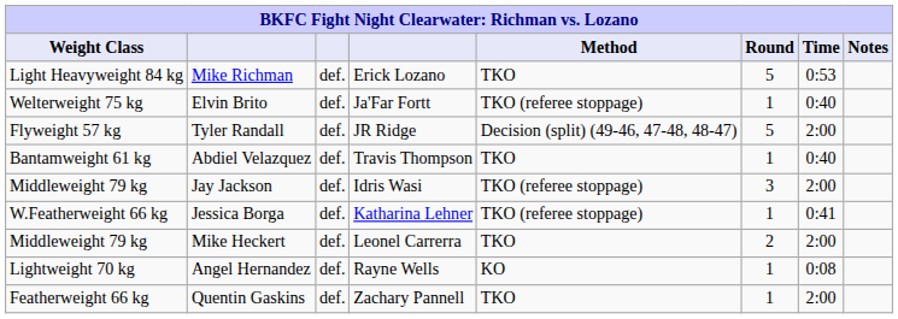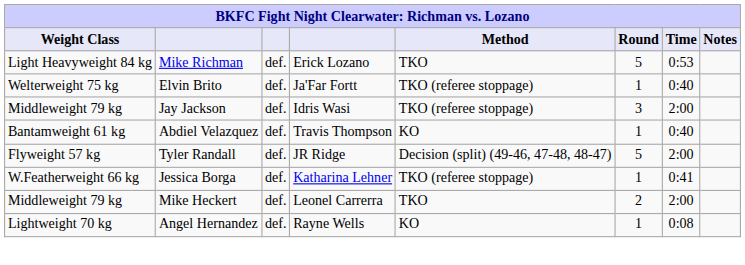 <table class="wikitable" style="font-size: 80%;">
 <tr>
 <th colspan="8" style="background-color: #ccf; color: #000080; text-align: center;"><strong>BKFC Fight Night Clearwater: Richman vs. Lozano</strong></th>
 </tr>
 <tr>
 <th colspan="1" style="background-color: #E6E8FA; color: #000000; text-align: center;">Weight Class</th>
 <th colspan="1" style="background-color: #E6E8FA; color: #000000; text-align: center;"></th>
 <th colspan="1" style="background-color: #E6E8FA; color: #000000; text-align: center;"></th>
 <th colspan="1" style="background-color: #E6E8FA; color: #000000; text-align: center;"></th>
 <th colspan="1" style="background-color: #E6E8FA; color: #000000; text-align: center;">Method</th>
 <th colspan="1" style="background-color: #E6E8FA; color: #000000; text-align: center;">Round</th>
 <th colspan="1" style="background-color: #E6E8FA; color: #000000; text-align: center;">Time</th>
 <th colspan="1" style="background-color: #E6E8FA; color: #000000; text-align: center;">Notes</th>
 </tr>
 <tr>
 <td>Light Heavyweight 84 kg</td>
 <td> <a href='#'>Mike Richman</a></td>
 <td align=center>def.</td>
 <td> Erick Lozano</td>
 <td>TKO</td>
 <td align=center>5</td>
 <td align=center>0:53</td>
 <td></td>
 </tr>
 <tr>
 <td>Welterweight 75 kg</td>
 <td> Elvin Brito</td>
 <td align=center>def.</td>
 <td> Ja'Far Fortt</td>
 <td>TKO (referee stoppage)</td>
 <td align=center>1</td>
 <td align=center>0:40</td>
 <td></td>
 </tr>
 <tr>
+<td>Middleweight 79 kg</td>
+<td> Jay Jackson</td>
+<td align="center">def.</td>
+<td> Idris Wasi</td>
+<td>TKO (referee stoppage)</td>
+<td align="center">3</td>
+<td align="center">2:00</td>
+<td></td>
+</tr>
+<tr>
+<td>Bantamweight 61 kg</td>
+<td> Abdiel Velazquez</td>
+<td align=center>def.</td>
+<td> Travis Thompson</td>
+<td>KO</td>
+<td align=center>1</td>
+<td align=center>0:40</td>
+<td></td>
+</tr>
+<tr>
 <td>Flyweight 57 kg</td>
 <td> Tyler Randall</td>
 <td align=center>def.</td>
 <td> JR Ridge</td>
 <td>Decision (split) (49-46, 47-48, 48-47)</td>
 <td align=center>5</td>
 <td align=center>2:00</td>
-<td></td>
-</tr>
-<tr>
-<td>Bantamweight 61 kg</td>
-<td> Abdiel Velazquez</td>
-<td align=center>def.</td>
-<td> Travis Thompson</td>
-<td>TKO</td>
-<td align=center>1</td>
-<td align=center>0:40</td>
-<td></td>
-</tr>
-<tr>
-<td>Middleweight 79 kg</td>
-<td> Jay Jackson</td>
-<td align="center">def.</td>
-<td> Idris Wasi</td>
-<td>TKO (referee stoppage)</td>
-<td align="center">3</td>
-<td align="center">2:00</td>
 <td></td>
 </tr>
 <tr>
 <td>W.Featherweight 66 kg</td>
 <td> Jessica Borga</td>
 <td align="center">def.</td>
 <td> <a href='#'>Katharina Lehner</a></td>
 <td>TKO (referee stoppage)</td>
 <td align="center">1</td>
 <td align="center">0:41</td>
 <td></td>
 </tr>
 <tr>
 <td>Middleweight 79 kg</td>
 <td> Mike Heckert</td>
 <td align="center">def.</td>
 <td> Leonel Carrerra</td>
 <td>TKO</td>
 <td align="center">2</td>
 <td align="center">2:00</td>
 <td></td>
 </tr>
 <tr>
 <td>Lightweight 70 kg</td>
 <td> Angel Hernandez</td>
 <td align=center>def.</td>
 <td> Rayne Wells</td>
 <td>KO</td>
 <td align=center>1</td>
 <td align=center>0:08</td>
 <td></td>
 </tr>
-<tr>
-<td>Featherweight 66 kg</td>
-<td> Quentin Gaskins</td>
-<td align=center>def.</td>
-<td> Zachary Pannell</td>
-<td>TKO</td>
-<td align=center>1</td>
-<td align=center>2:00</td>
-<td></td>
-</tr>
 </table>
